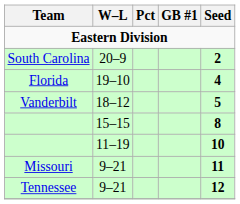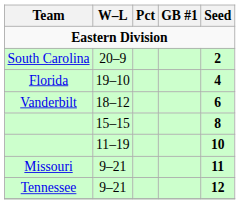 <table class="wikitable" style="float:left; margin-right:1em; text-align:center;">
 <tr>
 <th>Team</th>
 <th>W–L</th>
 <th>Pct</th>
 <th>GB #1</th>
 <th>Seed<br></th>
 </tr>
 <tr>
 <td colspan="7" align="center"><strong>Eastern Division</strong></td>
 </tr>
 <tr bgcolor=#ccffcc>
 <td><a href='#'>South Carolina</a></td>
 <td>20–9</td>
 <td></td>
 <td></td>
 <td><strong>2</strong></td>
 </tr>
 <tr bgcolor=#ccffcc>
 <td><a href='#'>Florida</a></td>
 <td>19–10</td>
 <td></td>
 <td></td>
 <td><strong>4</strong></td>
 </tr>
 <tr bgcolor=#ccffcc>
 <td><a href='#'>Vanderbilt</a></td>
 <td>18–12</td>
 <td></td>
 <td></td>
-<td><strong>5</strong></td>
+<td><strong>6</strong></td>
 </tr>
 <tr bgcolor=#ccffcc>
 <td></td>
 <td>15–15</td>
 <td></td>
 <td></td>
 <td><strong>8</strong></td>
 </tr>
 <tr bgcolor=#ccffcc>
 <td></td>
 <td>11–19</td>
 <td></td>
 <td></td>
 <td><strong>10</strong></td>
 </tr>
 <tr bgcolor=#ccffcc>
 <td><a href='#'>Missouri</a></td>
 <td>9–21</td>
 <td></td>
 <td></td>
 <td><strong>11</strong></td>
 </tr>
 <tr bgcolor=#ccffcc>
 <td><a href='#'>Tennessee</a></td>
 <td>9–21</td>
 <td></td>
 <td></td>
 <td><strong>12</strong></td>
 </tr>
 <tr bgcolor=CC0000>
 </tr>
 </table>
